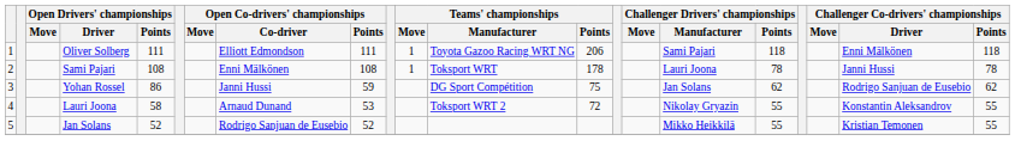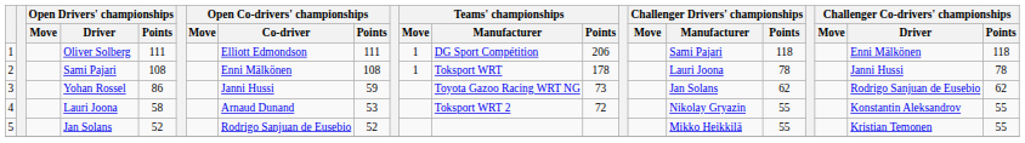 <table class="wikitable" style="font-size:85%;">
 <tr>
 <th rowspan="2"></th>
 <th rowspan="7" style="width:5px;"></th>
 <th colspan="3" nowrap>Open Drivers' championships</th>
 <th rowspan="7" style="width:5px;"></th>
 <th colspan="3" nowrap>Open Co-drivers' championships</th>
 <th rowspan="7" style="width:5px;"></th>
 <th colspan="3" nowrap>Teams' championships</th>
 <th rowspan="7" style="width:5px;"></th>
 <th colspan="3" nowrap>Challenger Drivers' championships</th>
 <th rowspan="7" style="width:5px;"></th>
 <th colspan="3" nowrap>Challenger Co-drivers' championships</th>
 </tr>
 <tr>
 <th>Move</th>
 <th>Driver</th>
 <th>Points</th>
 <th>Move</th>
 <th>Co-driver</th>
 <th>Points</th>
 <th>Move</th>
 <th>Manufacturer</th>
 <th>Points</th>
 <th>Move</th>
 <th>Manufacturer</th>
 <th>Points</th>
 <th>Move</th>
 <th>Driver</th>
 <th>Points</th>
 </tr>
 <tr>
 <td align="center">1</td>
 <td align="center"></td>
 <td><a href='#'>Oliver Solberg</a></td>
 <td align="center">111</td>
 <td align="center"></td>
 <td><a href='#'>Elliott Edmondson</a></td>
 <td align="center">111</td>
 <td align="center"> 1</td>
-<td><a href='#'>Toyota Gazoo Racing WRT NG</a></td>
+<td><a href='#'>DG Sport Compétition</a></td>
 <td align="center">206</td>
 <td align="center"></td>
 <td><a href='#'>Sami Pajari</a></td>
 <td align="center">118</td>
 <td align="center"></td>
 <td><a href='#'>Enni Mälkönen</a></td>
 <td align="center">118</td>
 </tr>
 <tr>
 <td align="center">2</td>
 <td align="center"></td>
 <td><a href='#'>Sami Pajari</a></td>
 <td align="center">108</td>
 <td align="center"></td>
 <td><a href='#'>Enni Mälkönen</a></td>
 <td align="center">108</td>
 <td align="center"> 1</td>
 <td><a href='#'>Toksport WRT</a></td>
 <td align="center">178</td>
 <td align="center"></td>
 <td><a href='#'>Lauri Joona</a></td>
 <td align="center">78</td>
 <td align="center"></td>
 <td><a href='#'>Janni Hussi</a></td>
 <td align="center">78</td>
 </tr>
 <tr>
 <td align="center">3</td>
 <td align="center"></td>
 <td><a href='#'>Yohan Rossel</a></td>
 <td align="center">86</td>
 <td align="center"></td>
 <td><a href='#'>Janni Hussi</a></td>
 <td align="center">59</td>
 <td align="center"></td>
-<td><a href='#'>DG Sport Compétition</a></td>
-<td align="center">75</td>
+<td><a href='#'>Toyota Gazoo Racing WRT NG</a></td>
+<td align="center">73</td>
 <td align="center"></td>
 <td><a href='#'>Jan Solans</a></td>
 <td align="center">62</td>
 <td align="center"></td>
 <td><a href='#'>Rodrigo Sanjuan de Eusebio</a></td>
 <td align="center">62</td>
 </tr>
 <tr>
 <td align="center">4</td>
 <td align="center"></td>
 <td><a href='#'>Lauri Joona</a></td>
 <td align="center">58</td>
 <td align="center"></td>
 <td><a href='#'>Arnaud Dunand</a></td>
 <td align="center">53</td>
 <td align="center"></td>
 <td><a href='#'>Toksport WRT 2</a></td>
 <td align="center">72</td>
 <td align="center"></td>
 <td><a href='#'>Nikolay Gryazin</a></td>
 <td align="center">55</td>
 <td align="center"></td>
 <td><a href='#'>Konstantin Aleksandrov</a></td>
 <td align="center">55</td>
 </tr>
 <tr>
 <td align="center">5</td>
 <td align="center"></td>
 <td><a href='#'>Jan Solans</a></td>
 <td align="center">52</td>
 <td align="center"></td>
 <td><a href='#'>Rodrigo Sanjuan de Eusebio</a></td>
 <td align="center">52</td>
 <td></td>
 <td></td>
 <td></td>
 <td align="center"></td>
 <td><a href='#'>Mikko Heikkilä</a></td>
 <td align="center">55</td>
 <td align="center"></td>
 <td><a href='#'>Kristian Temonen</a></td>
 <td align="center">55</td>
 </tr>
 <tr>
 </tr>
 </table>
